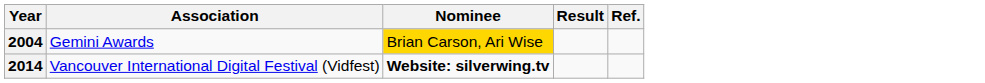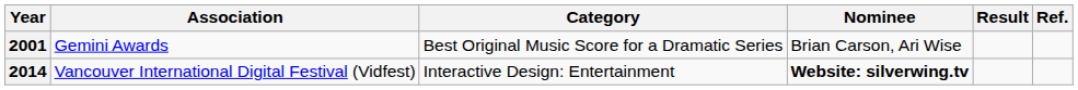 <table class="wikitable sortable">
 <tr>
 <th scope="col">Year</th>
 <th scope="col">Association</th>
+<th scope="col">Category</th>
 <th scope="col">Nominee</th>
 <th scope="col">Result</th>
 <th scope="col">Ref.</th>
 </tr>
 <tr>
-<th scope="row">2004</th>
+<th scope="row">2001</th>
 <td><a href='#'>Gemini Awards</a></td>
-<td style="background: gold;">Brian Carson, Ari Wise</td>
+<td>Best Original Music Score for a Dramatic Series</td>
+<td>Brian Carson, Ari Wise</td>
 <td></td>
 <td></td>
 </tr>
 <tr>
 <th scope="row">2014</th>
 <td><a href='#'>Vancouver International Digital Festival</a> (Vidfest)</td>
+<td>Interactive Design: Entertainment</td>
 <td><strong>Website: silverwing.tv</strong></td>
 <td></td>
 <td></td>
 </tr>
 </table>
